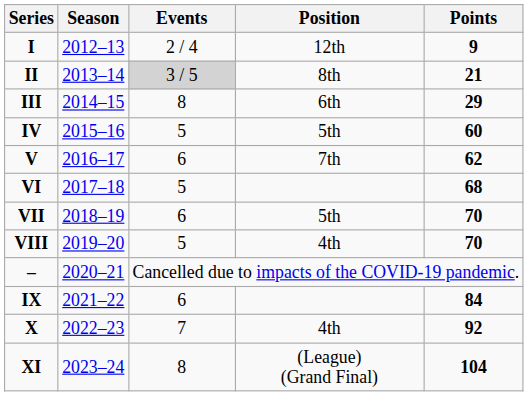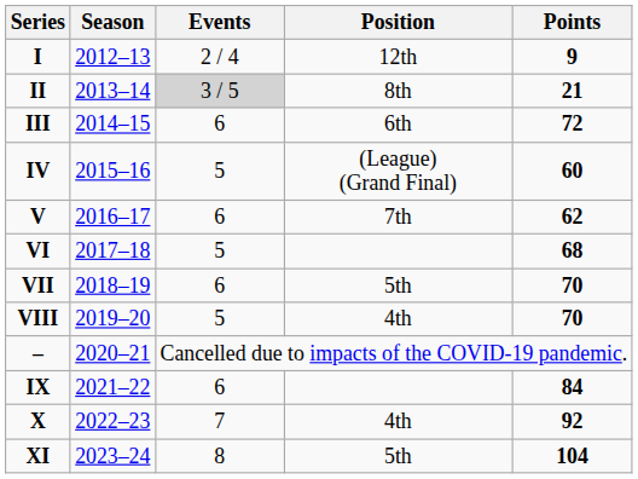 <table class="wikitable" style="text-align: center;">
 <tr>
 <th>Series</th>
 <th>Season</th>
 <th>Events</th>
 <th>Position</th>
 <th>Points</th>
 </tr>
 <tr>
 <td><strong>I</strong></td>
 <td><a href='#'>2012–13</a></td>
 <td align="center">2 / 4</td>
 <td>12th</td>
 <td><strong>9</strong></td>
 </tr>
 <tr>
 <td><strong>II</strong></td>
 <td><a href='#'>2013–14</a></td>
 <td align="center" style="background: lightgrey;">3 / 5</td>
 <td>8th</td>
 <td><strong>21</strong></td>
 </tr>
 <tr>
 <td><strong>III</strong></td>
 <td><a href='#'>2014–15</a></td>
-<td align="center">8</td>
+<td align="center">6</td>
 <td>6th</td>
-<td><strong>29</strong></td>
+<td><strong>72</strong></td>
 </tr>
 <tr>
 <td><strong>IV</strong></td>
 <td><a href='#'>2015–16</a></td>
 <td align="center">5</td>
-<td>5th</td>
+<td> (League)<br> (Grand Final)</td>
 <td><strong>60</strong></td>
 </tr>
 <tr>
 <td><strong>V</strong></td>
 <td><a href='#'>2016–17</a></td>
 <td align="center">6</td>
 <td>7th</td>
 <td><strong>62</strong></td>
 </tr>
 <tr>
 <td><strong>VI</strong></td>
 <td><a href='#'>2017–18</a></td>
 <td align="center">5</td>
 <td></td>
 <td><strong>68</strong></td>
 </tr>
 <tr>
 <td><strong>VII</strong></td>
 <td><a href='#'>2018–19</a></td>
 <td align="center">6</td>
 <td>5th</td>
 <td><strong>70</strong></td>
 </tr>
 <tr>
 <td><strong>VIII</strong></td>
 <td><a href='#'>2019–20</a></td>
 <td align="center">5</td>
 <td>4th</td>
 <td><strong>70</strong></td>
 </tr>
 <tr>
 <td><strong>–</strong></td>
 <td><a href='#'>2020–21</a></td>
 <td colspan="3">Cancelled due to <a href='#'>impacts of the COVID-19 pandemic</a>.</td>
 </tr>
 <tr>
 <td><strong>IX</strong></td>
 <td><a href='#'>2021–22</a></td>
 <td align="center">6</td>
 <td></td>
 <td><strong>84</strong></td>
 </tr>
 <tr>
 <td><strong>X</strong></td>
 <td><a href='#'>2022–23</a></td>
 <td align="center">7</td>
 <td>4th</td>
 <td><strong>92</strong></td>
 </tr>
 <tr>
 <td><strong>XI</strong></td>
 <td><a href='#'>2023–24</a></td>
 <td>8</td>
-<td> (League)<br> (Grand Final)</td>
+<td>5th</td>
 <td><strong>104</strong></td>
 </tr>
 </table>
